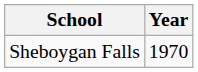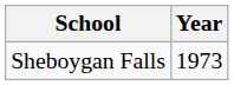 <table class="wikitable">
 <tr>
 <th>School</th>
 <th>Year</th>
 </tr>
 <tr>
 <td>Sheboygan Falls</td>
-<td>1970</td>
+<td>1973</td>
 </tr>
 </table>
